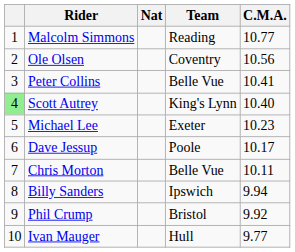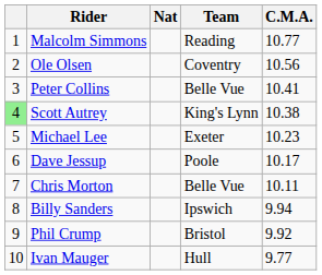 <table class=wikitable>
 <tr>
 <th></th>
 <th>Rider</th>
 <th>Nat</th>
 <th>Team</th>
 <th>C.M.A.</th>
 </tr>
 <tr>
 <td align="center">1</td>
 <td><a href='#'>Malcolm Simmons</a></td>
 <td></td>
 <td>Reading</td>
 <td>10.77</td>
 </tr>
 <tr>
 <td align="center">2</td>
 <td><a href='#'>Ole Olsen</a></td>
 <td></td>
 <td>Coventry</td>
 <td>10.56</td>
 </tr>
 <tr>
 <td align="center">3</td>
 <td><a href='#'>Peter Collins</a></td>
 <td></td>
 <td>Belle Vue</td>
 <td>10.41</td>
 </tr>
 <tr>
 <td align="center" style="background: lightgreen;">4</td>
 <td><a href='#'>Scott Autrey</a></td>
 <td></td>
 <td>King's Lynn</td>
-<td>10.40</td>
+<td>10.38</td>
 </tr>
 <tr>
 <td align="center">5</td>
 <td><a href='#'>Michael Lee</a></td>
 <td></td>
 <td>Exeter</td>
 <td>10.23</td>
 </tr>
 <tr>
 <td align="center">6</td>
 <td><a href='#'>Dave Jessup</a></td>
 <td></td>
 <td>Poole</td>
 <td>10.17</td>
 </tr>
 <tr>
 <td align="center">7</td>
 <td><a href='#'>Chris Morton</a></td>
 <td></td>
 <td>Belle Vue</td>
 <td>10.11</td>
 </tr>
 <tr>
 <td align="center">8</td>
 <td><a href='#'>Billy Sanders</a></td>
 <td></td>
 <td>Ipswich</td>
 <td>9.94</td>
 </tr>
 <tr>
 <td align="center">9</td>
 <td><a href='#'>Phil Crump</a></td>
 <td></td>
 <td>Bristol</td>
 <td>9.92</td>
 </tr>
 <tr>
 <td align="center">10</td>
 <td><a href='#'>Ivan Mauger</a></td>
 <td></td>
 <td>Hull</td>
 <td>9.77</td>
 </tr>
 </table>
